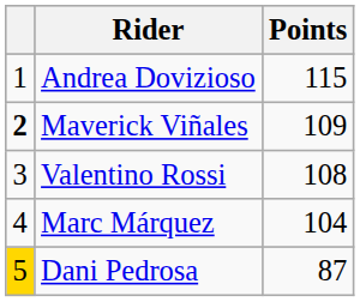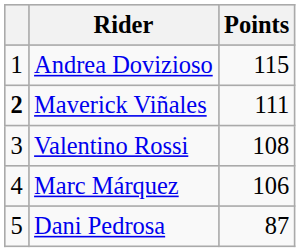 <table class="wikitable" style="font-size: 95%;">
 <tr>
 <th></th>
 <th>Rider</th>
 <th>Points</th>
 </tr>
 <tr>
 <td align=center>1</td>
 <td> <a href='#'>Andrea Dovizioso</a></td>
 <td align=right>115</td>
 </tr>
 <tr>
 <td align=center><strong>2</strong></td>
 <td> <a href='#'>Maverick Viñales</a></td>
-<td align=right>109</td>
+<td align=right>111</td>
 </tr>
 <tr>
 <td align=center>3</td>
 <td> <a href='#'>Valentino Rossi</a></td>
 <td align=right>108</td>
 </tr>
 <tr>
 <td align=center>4</td>
 <td> <a href='#'>Marc Márquez</a></td>
-<td align=right>104</td>
+<td align=right>106</td>
 </tr>
 <tr>
-<td align=center style="background: gold;">5</td>
+<td align=center>5</td>
 <td> <a href='#'>Dani Pedrosa</a></td>
 <td align=right>87</td>
 </tr>
 </table>
